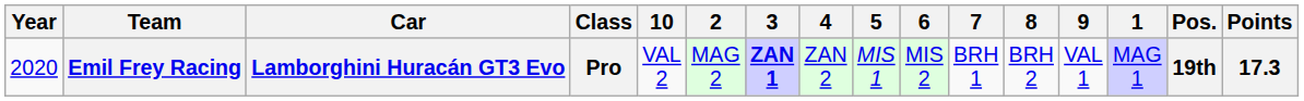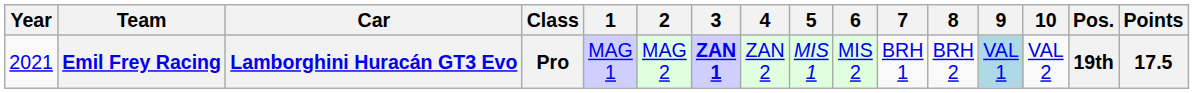 <table class="wikitable" border="1" style="text-align:center; font-size:85%;">
 <tr>
 <th>Year</th>
 <th>Team</th>
 <th>Car</th>
 <th>Class</th>
-<th>10</th>
+<th>1</th>
 <th>2</th>
 <th>3</th>
 <th>4</th>
 <th>5</th>
 <th>6</th>
 <th>7</th>
 <th>8</th>
 <th>9</th>
-<th>1</th>
+<th>10</th>
 <th>Pos.</th>
 <th>Points</th>
 </tr>
 <tr>
-<td><a href='#'>2020</a></td>
+<td><a href='#'>2021</a></td>
 <th nowrap><a href='#'>Emil Frey Racing</a></th>
 <th nowrap><a href='#'>Lamborghini Huracán GT3 Evo</a></th>
 <th>Pro</th>
-<td><a href='#'>VAL <br>2</a></td>
+<td style="background:#CFCFFF;"><a href='#'>MAG<br>1</a><br></td>
 <td style="background:#DFFFDF;"><a href='#'>MAG<br>2</a><br></td>
 <td style="background:#CFCFFF;"><strong><a href='#'>ZAN<br>1</a><br></strong></td>
 <td style="background:#DFFFDF;"><a href='#'>ZAN<br>2</a><br></td>
 <td style="background:#DFFFDF;"><em><a href='#'>MIS<br>1</a></em><br></td>
 <td style="background:#DFFFDF;"><a href='#'>MIS<br>2</a><br></td>
 <td><a href='#'>BRH<br>1</a></td>
 <td><a href='#'>BRH<br>2</a></td>
-<td><a href='#'>VAL<br>1</a></td>
-<td style="background:#CFCFFF;"><a href='#'>MAG<br>1</a><br></td>
+<td style="background: lightblue;"><a href='#'>VAL<br>1</a></td>
+<td><a href='#'>VAL <br>2</a></td>
 <th>19th</th>
-<th>17.3</th>
+<th>17.5</th>
 </tr>
 </table>
